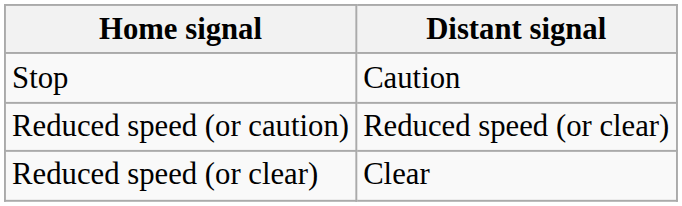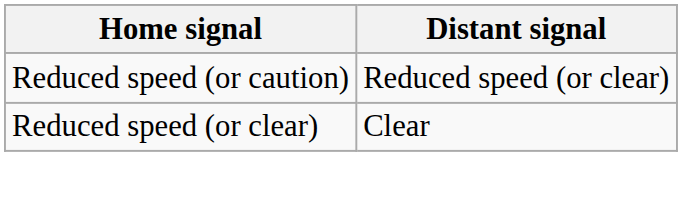 <table class="wikitable">
 <tr>
 <th>Home signal</th>
 <th>Distant signal</th>
-</tr>
-<tr>
-<td>Stop</td>
-<td>Caution</td>
 </tr>
 <tr>
 <td>Reduced speed (or caution)</td>
 <td>Reduced speed (or clear)</td>
 </tr>
 <tr>
 <td>Reduced speed (or clear)</td>
 <td>Clear</td>
 </tr>
 </table>
